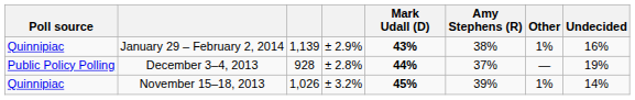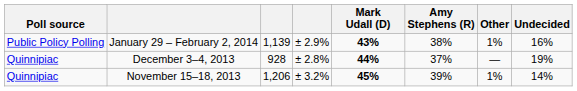 <table class="wikitable" style="text-align:center">
 <tr valign= bottom>
 <th>Poll source</th>
 <th></th>
 <th></th>
 <th></th>
 <th style="width:100px;">Mark<br>Udall (D)</th>
 <th style="width:100px;">Amy<br>Stephens (R)</th>
 <th>Other</th>
 <th>Undecided</th>
 </tr>
 <tr>
-<td align=left><a href='#'>Quinnipiac</a></td>
+<td align=left><a href='#'>Public Policy Polling</a></td>
 <td>January 29 – February 2, 2014</td>
 <td>1,139</td>
 <td>± 2.9%</td>
 <td><strong>43%</strong></td>
 <td>38%</td>
 <td>1%</td>
 <td>16%</td>
 </tr>
 <tr>
-<td align=left><a href='#'>Public Policy Polling</a></td>
+<td align=left><a href='#'>Quinnipiac</a></td>
 <td>December 3–4, 2013</td>
 <td>928</td>
 <td>± 2.8%</td>
 <td><strong>44%</strong></td>
 <td>37%</td>
 <td>—</td>
 <td>19%</td>
 </tr>
 <tr>
 <td align=left><a href='#'>Quinnipiac</a></td>
 <td>November 15–18, 2013</td>
-<td>1,026</td>
+<td>1,206</td>
 <td>± 3.2%</td>
 <td><strong>45%</strong></td>
 <td>39%</td>
 <td>1%</td>
 <td>14%</td>
 </tr>
 </table>
